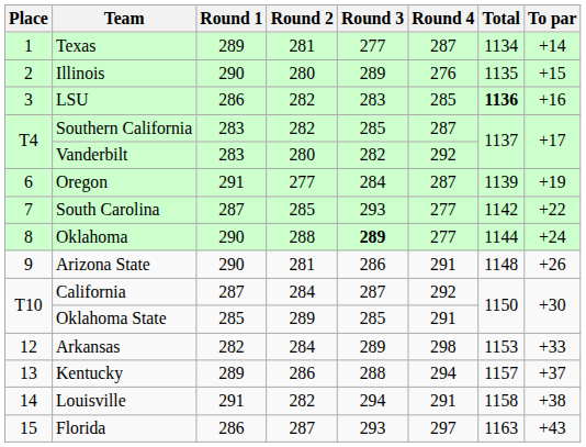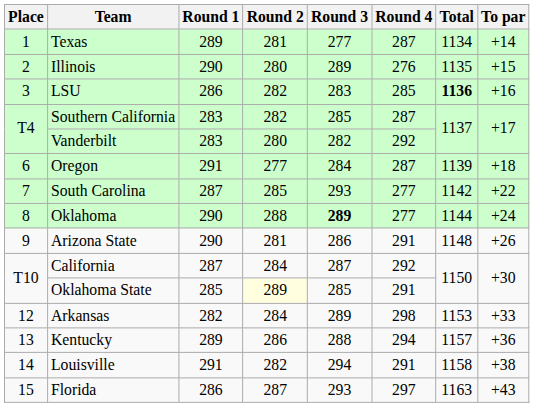 <table class="wikitable" style="text-align:center">
 <tr>
 <th>Place</th>
 <th>Team</th>
 <th>Round 1</th>
 <th>Round 2</th>
 <th>Round 3</th>
 <th>Round 4</th>
 <th>Total</th>
 <th>To par</th>
 </tr>
 <tr style="background:#ccffcc;">
 <td>1</td>
 <td align=left>Texas</td>
 <td>289</td>
 <td>281</td>
 <td>277</td>
 <td>287</td>
 <td>1134</td>
 <td>+14</td>
 </tr>
 <tr style="background:#ccffcc;">
 <td>2</td>
 <td align=left>Illinois</td>
 <td>290</td>
 <td>280</td>
 <td>289</td>
 <td>276</td>
 <td>1135</td>
 <td>+15</td>
 </tr>
 <tr style="background:#ccffcc;">
 <td>3</td>
 <td align=left>LSU</td>
 <td>286</td>
 <td>282</td>
 <td>283</td>
 <td>285</td>
 <td><strong>1136</strong></td>
 <td>+16</td>
 </tr>
 <tr style="background:#ccffcc;">
 <td rowspan=2>T4</td>
 <td align=left>Southern California</td>
 <td>283</td>
 <td>282</td>
 <td>285</td>
 <td>287</td>
 <td rowspan=2>1137</td>
 <td rowspan=2>+17</td>
 </tr>
 <tr style="background:#ccffcc;">
 <td align=left>Vanderbilt</td>
 <td>283</td>
 <td>280</td>
 <td>282</td>
 <td>292</td>
 </tr>
 <tr style="background:#ccffcc;">
 <td>6</td>
 <td align=left>Oregon</td>
 <td>291</td>
 <td>277</td>
 <td>284</td>
 <td>287</td>
 <td>1139</td>
-<td>+19</td>
+<td>+18</td>
 </tr>
 <tr style="background:#ccffcc;">
 <td>7</td>
 <td align=left>South Carolina</td>
 <td>287</td>
 <td>285</td>
 <td>293</td>
 <td>277</td>
 <td>1142</td>
 <td>+22</td>
 </tr>
 <tr style="background:#ccffcc;">
 <td>8</td>
 <td align=left>Oklahoma</td>
 <td>290</td>
 <td>288</td>
 <td><strong>289</strong></td>
 <td>277</td>
 <td>1144</td>
 <td>+24</td>
 </tr>
 <tr>
 <td>9</td>
 <td align=left>Arizona State</td>
 <td>290</td>
 <td>281</td>
 <td>286</td>
 <td>291</td>
 <td>1148</td>
 <td>+26</td>
 </tr>
 <tr>
 <td rowspan=2>T10</td>
 <td align=left>California</td>
 <td>287</td>
 <td>284</td>
 <td>287</td>
 <td>292</td>
 <td rowspan=2>1150</td>
 <td rowspan=2>+30</td>
 </tr>
 <tr>
 <td align=left>Oklahoma State</td>
 <td>285</td>
-<td>289</td>
+<td style="background: lightyellow;">289</td>
 <td>285</td>
 <td>291</td>
 </tr>
 <tr>
 <td>12</td>
 <td align=left>Arkansas</td>
 <td>282</td>
 <td>284</td>
 <td>289</td>
 <td>298</td>
 <td>1153</td>
 <td>+33</td>
 </tr>
 <tr>
 <td>13</td>
 <td align=left>Kentucky</td>
 <td>289</td>
 <td>286</td>
 <td>288</td>
 <td>294</td>
 <td>1157</td>
-<td>+37</td>
+<td>+36</td>
 </tr>
 <tr>
 <td>14</td>
 <td align=left>Louisville</td>
 <td>291</td>
 <td>282</td>
 <td>294</td>
 <td>291</td>
 <td>1158</td>
 <td>+38</td>
 </tr>
 <tr>
 <td>15</td>
 <td align=left>Florida</td>
 <td>286</td>
 <td>287</td>
 <td>293</td>
 <td>297</td>
 <td>1163</td>
 <td>+43</td>
 </tr>
 </table>
